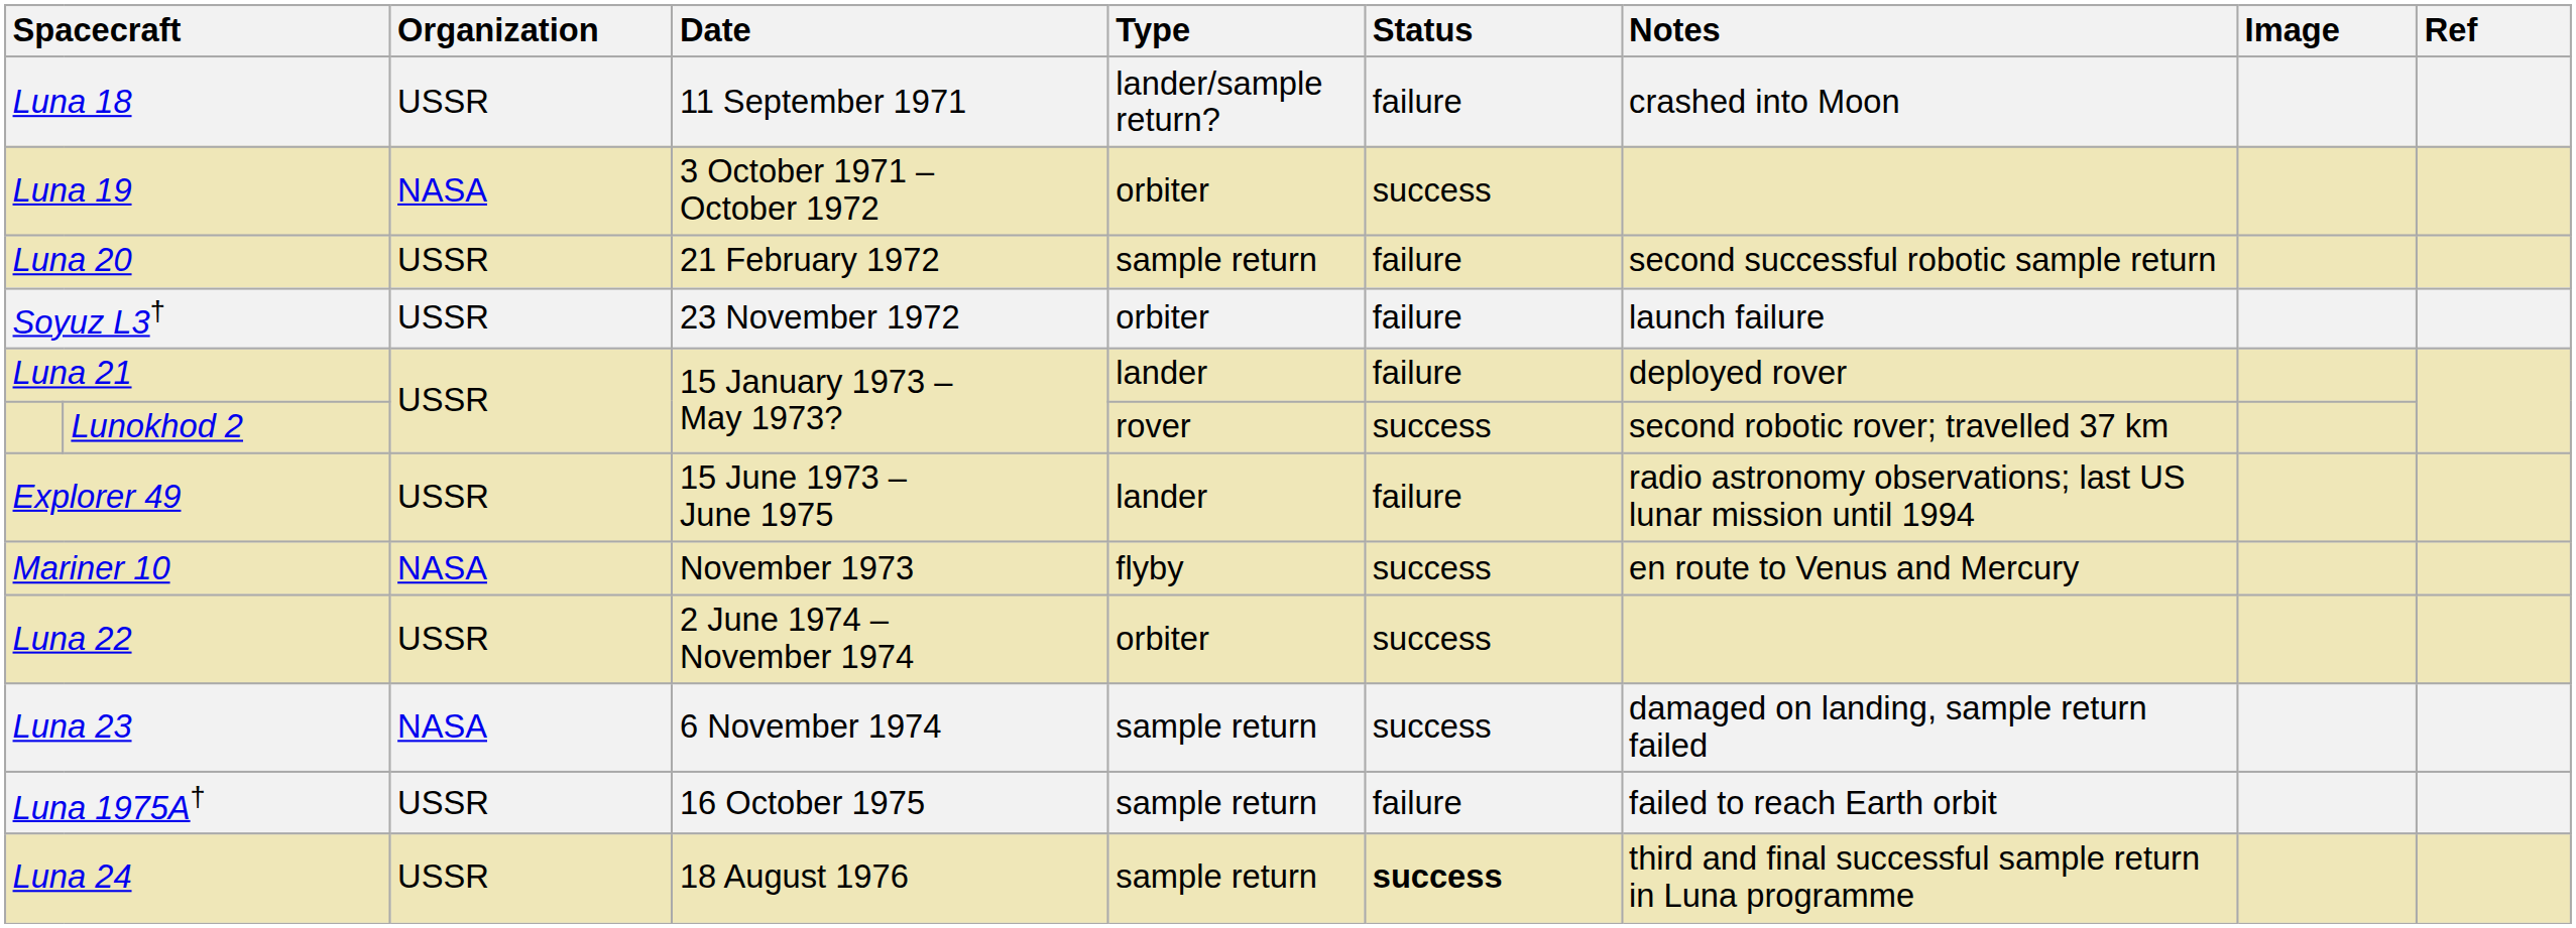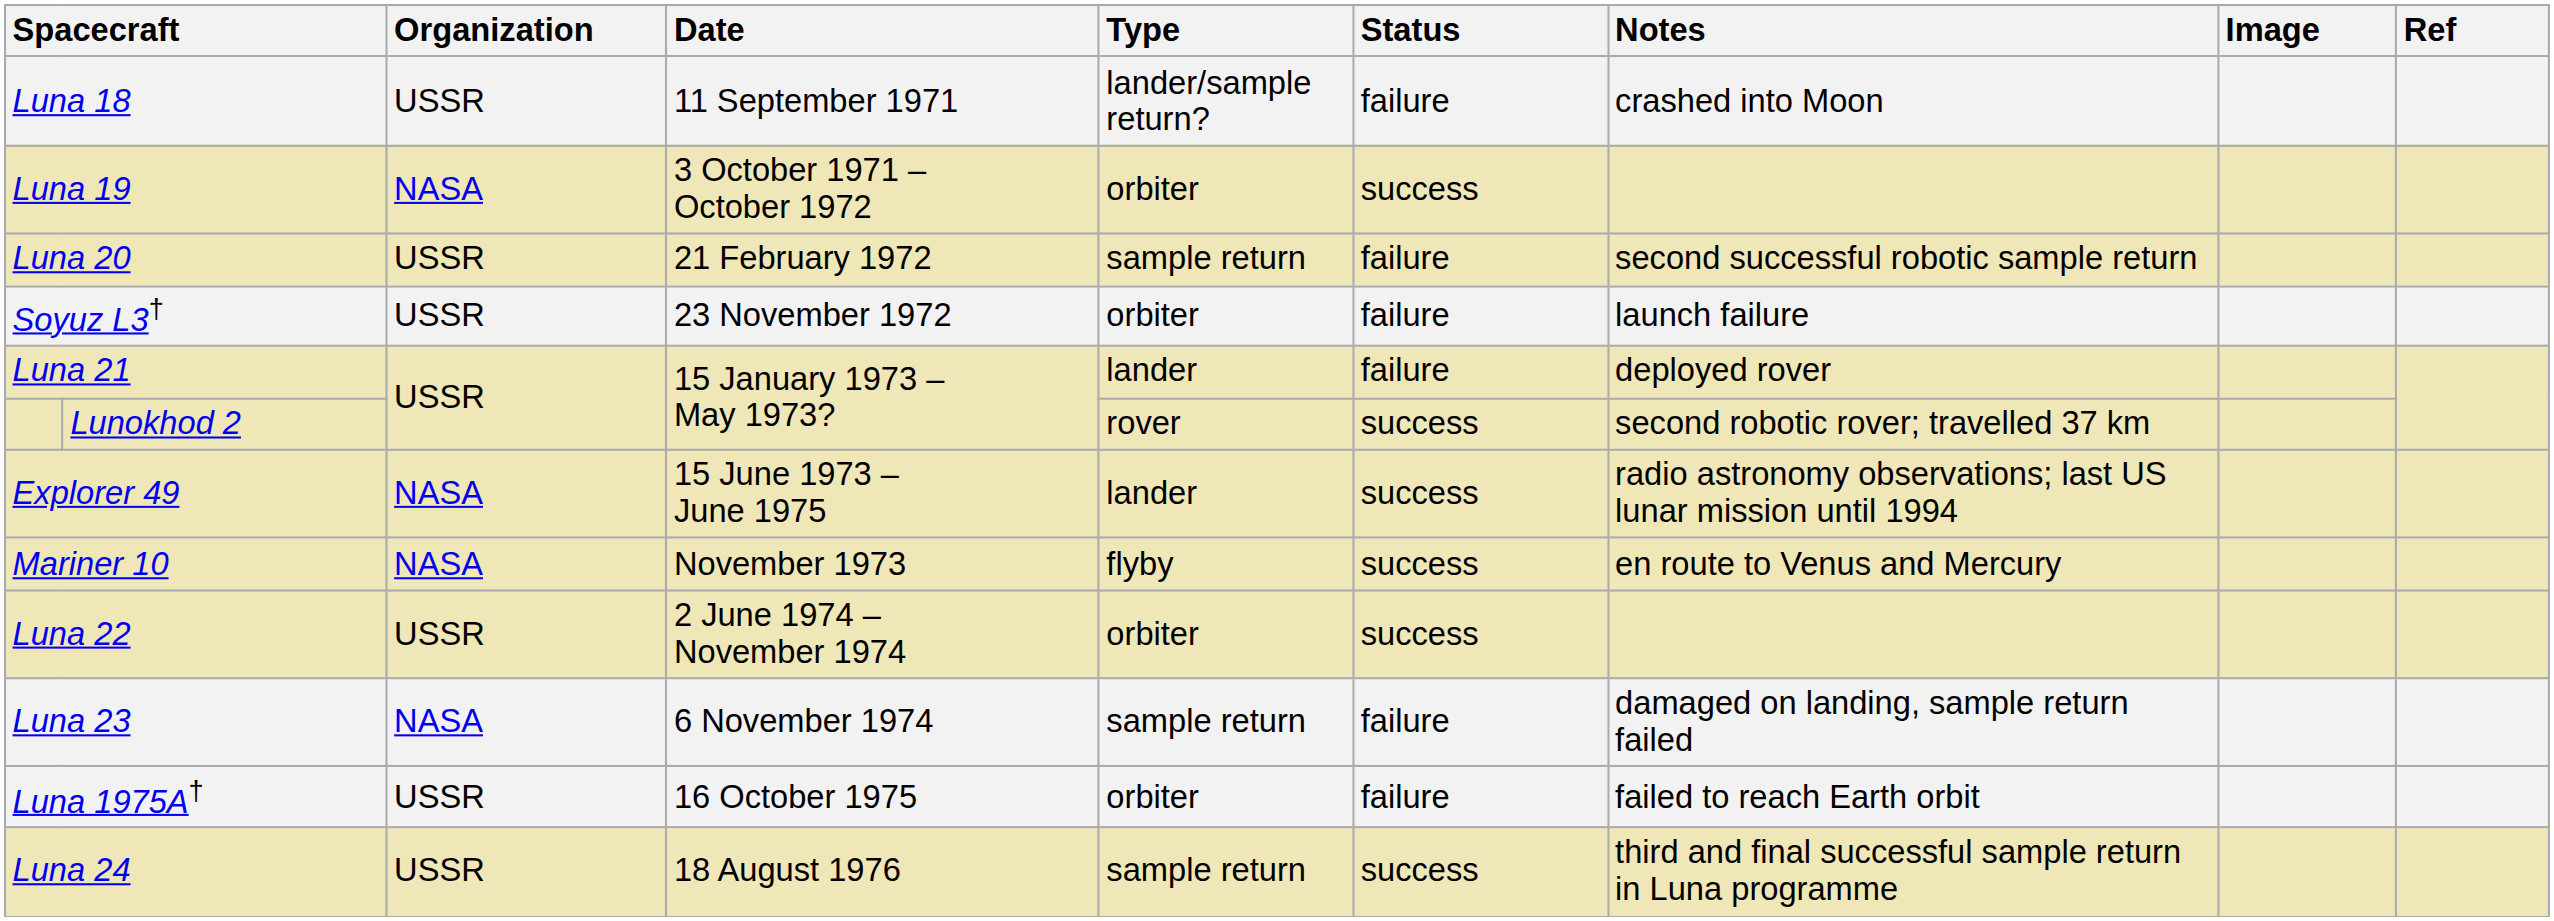 <table class="wikitable">
 <tr>
 <th colspan="2" style="text-align:left" width=15%>Spacecraft</th>
 <th style="text-align:left" width=11%>Organization</th>
 <th style="text-align:left" width=17%>Date</th>
 <th style="text-align:left" width=10%>Type</th>
 <th style="text-align:left" width=10%>Status</th>
 <th style="text-align:left" width=24%>Notes</th>
 <th style="text-align:left" width=7%>Image</th>
 <th style="text-align:left" width=6%>Ref</th>
 </tr>
 <tr style="background:#F2F2F2">
 <td colspan="2"><em><a href='#'>Luna 18</a></em></td>
 <td> USSR</td>
 <td>11 September 1971</td>
 <td>lander/sample return?</td>
 <td>failure</td>
 <td>crashed into Moon</td>
 <td></td>
 <td></td>
 </tr>
 <tr style="background:#EFE7B8">
 <td colspan="2"><em><a href='#'>Luna 19</a></em></td>
 <td> <a href='#'>NASA</a></td>
 <td>3 October 1971 –<br>October 1972</td>
 <td>orbiter</td>
 <td>success</td>
 <td></td>
 <td></td>
 <td></td>
 </tr>
 <tr style="background:#EFE7B8">
 <td colspan="2"><em><a href='#'>Luna 20</a></em></td>
 <td> USSR</td>
 <td>21 February 1972</td>
 <td>sample return</td>
 <td>failure</td>
 <td>second successful robotic sample return</td>
 <td></td>
 <td></td>
 </tr>
 <tr style="background:#F2F2F2">
 <td colspan="2"><em><a href='#'>Soyuz L3</a></em><sup>†</sup></td>
 <td> USSR</td>
 <td>23 November 1972</td>
 <td>orbiter</td>
 <td>failure</td>
 <td>launch failure</td>
 <td></td>
 <td></td>
 </tr>
 <tr style="background:#EFE7B8">
 <td colspan="2"><em><a href='#'>Luna 21</a></em></td>
 <td rowspan="2"> USSR</td>
 <td rowspan="2">15 January 1973 –<br>May 1973?</td>
 <td>lander</td>
 <td>failure</td>
 <td>deployed rover</td>
 <td></td>
 <td rowspan="2"></td>
 </tr>
 <tr style="background:#EFE7B8">
 <td>  </td>
 <td><em><a href='#'>Lunokhod 2</a></em></td>
 <td>rover</td>
 <td>success</td>
 <td>second robotic rover; travelled 37 km</td>
 <td></td>
 </tr>
 <tr style="background:#EFE7B8">
 <td colspan="2"><em><a href='#'>Explorer 49</a></em></td>
-<td> USSR</td>
+<td> <a href='#'>NASA</a></td>
 <td>15 June 1973 –<br>June 1975</td>
 <td>lander</td>
-<td>failure</td>
+<td>success</td>
 <td>radio astronomy observations; last US lunar mission until 1994</td>
 <td></td>
 <td></td>
 </tr>
 <tr style="background:#EFE7B8">
 <td colspan="2"><em><a href='#'>Mariner 10</a></em></td>
 <td> <a href='#'>NASA</a></td>
 <td>November 1973</td>
 <td>flyby</td>
 <td>success</td>
 <td>en route to Venus and Mercury</td>
 <td></td>
 <td></td>
 </tr>
 <tr style="background:#EFE7B8">
 <td colspan="2"><em><a href='#'>Luna 22</a></em></td>
 <td> USSR</td>
 <td>2 June 1974 –<br>November 1974</td>
 <td>orbiter</td>
 <td>success</td>
 <td></td>
 <td></td>
 <td></td>
 </tr>
 <tr style="background:#F2F2F2">
 <td colspan="2"><em><a href='#'>Luna 23</a></em></td>
 <td> <a href='#'>NASA</a></td>
 <td>6 November 1974</td>
 <td>sample return</td>
-<td>success</td>
+<td>failure</td>
 <td>damaged on landing, sample return failed</td>
 <td></td>
 <td></td>
 </tr>
 <tr style="background:#F2F2F2">
 <td colspan="2"><em><a href='#'>Luna 1975A</a></em><sup>†</sup></td>
 <td> USSR</td>
 <td>16 October 1975</td>
-<td>sample return</td>
+<td>orbiter</td>
 <td>failure</td>
 <td>failed to reach Earth orbit</td>
 <td></td>
 <td></td>
 </tr>
 <tr style="background:#EFE7B8">
 <td colspan="2"><em><a href='#'>Luna 24</a></em></td>
 <td> USSR</td>
 <td>18 August 1976</td>
 <td>sample return</td>
-<td><strong>success</strong></td>
+<td>success</td>
 <td>third and final successful sample return in Luna programme</td>
 <td></td>
 <td></td>
 </tr>
 </table>
